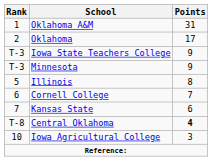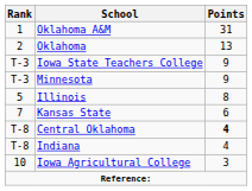 <table class="wikitable" style="text-align:center">
 <tr>
 <th>Rank</th>
 <th>School</th>
 <th>Points</th>
 </tr>
 <tr>
 <td>1</td>
 <td align=left><a href='#'>Oklahoma A&M</a></td>
 <td>31</td>
 </tr>
 <tr>
 <td>2</td>
 <td align=left><a href='#'>Oklahoma</a></td>
-<td>17</td>
+<td>13</td>
 </tr>
 <tr>
 <td>T-3</td>
 <td align=left><a href='#'>Iowa State Teachers College</a></td>
 <td>9</td>
 </tr>
 <tr>
 <td>T-3</td>
 <td align=left><a href='#'>Minnesota</a></td>
 <td>9</td>
 </tr>
 <tr>
 <td>5</td>
 <td align=left><a href='#'>Illinois</a></td>
 <td>8</td>
 </tr>
 <tr>
-<td>6</td>
-<td align=left><a href='#'>Cornell College</a></td>
-<td>7</td>
-</tr>
-<tr>
 <td>7</td>
 <td align=left><a href='#'>Kansas State</a></td>
 <td>6</td>
 </tr>
 <tr>
 <td>T-8</td>
 <td align=left><a href='#'>Central Oklahoma</a></td>
 <td><strong>4</strong></td>
 </tr>
 <tr>
+<td>T-8</td>
+<td align=left><a href='#'>Indiana</a></td>
+<td>4</td>
+</tr>
+<tr>
 <td>10</td>
 <td align=left><a href='#'>Iowa Agricultural College</a></td>
 <td>3</td>
 </tr>
 <tr>
 <td colspan="3"  style="font-size:8pt; text-align:center;"><strong>Reference:</strong></td>
 </tr>
 </table>
